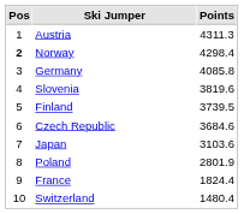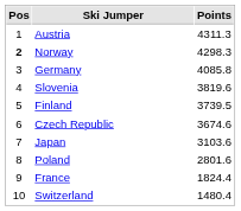 <table cellspacing="1" cellpadding="3" style="border:1px solid #AAAAAA;font-size:90%">
 <tr bgcolor="#E4E4E4">
 <th style="border-bottom:1px solid #AAAAAA" width=10>Pos</th>
 <th style="border-bottom:1px solid #AAAAAA" width=200>Ski Jumper</th>
 <th style="border-bottom:1px solid #AAAAAA" width=20>Points</th>
 </tr>
 <tr align="center">
 <td>1</td>
 <td align="left"> <a href='#'>Austria</a></td>
 <td>4311.3</td>
 </tr>
 <tr align="center">
 <td><strong>2</strong></td>
 <td align="left"> <a href='#'>Norway</a></td>
-<td>4298.4</td>
+<td>4298.3</td>
 </tr>
 <tr align="center">
 <td>3</td>
 <td align="left"> <a href='#'>Germany</a></td>
 <td>4085.8</td>
 </tr>
 <tr align="center">
 <td>4</td>
 <td align="left"> <a href='#'>Slovenia</a></td>
 <td>3819.6</td>
 </tr>
 <tr align="center">
 <td>5</td>
 <td align="left"> <a href='#'>Finland</a></td>
 <td>3739.5</td>
 </tr>
 <tr align="center">
 <td>6</td>
 <td align="left"> <a href='#'>Czech Republic</a></td>
-<td>3684.6</td>
+<td>3674.6</td>
 </tr>
 <tr align="center">
 <td>7</td>
 <td align="left"> <a href='#'>Japan</a></td>
 <td>3103.6</td>
 </tr>
 <tr align="center">
 <td>8</td>
 <td align="left"> <a href='#'>Poland</a></td>
-<td>2801.9</td>
+<td>2801.6</td>
 </tr>
 <tr align="center">
 <td>9</td>
 <td align="left"> <a href='#'>France</a></td>
 <td>1824.4</td>
 </tr>
 <tr align="center">
 <td>10</td>
 <td align="left"> <a href='#'>Switzerland</a></td>
 <td>1480.4</td>
 </tr>
 </table>
